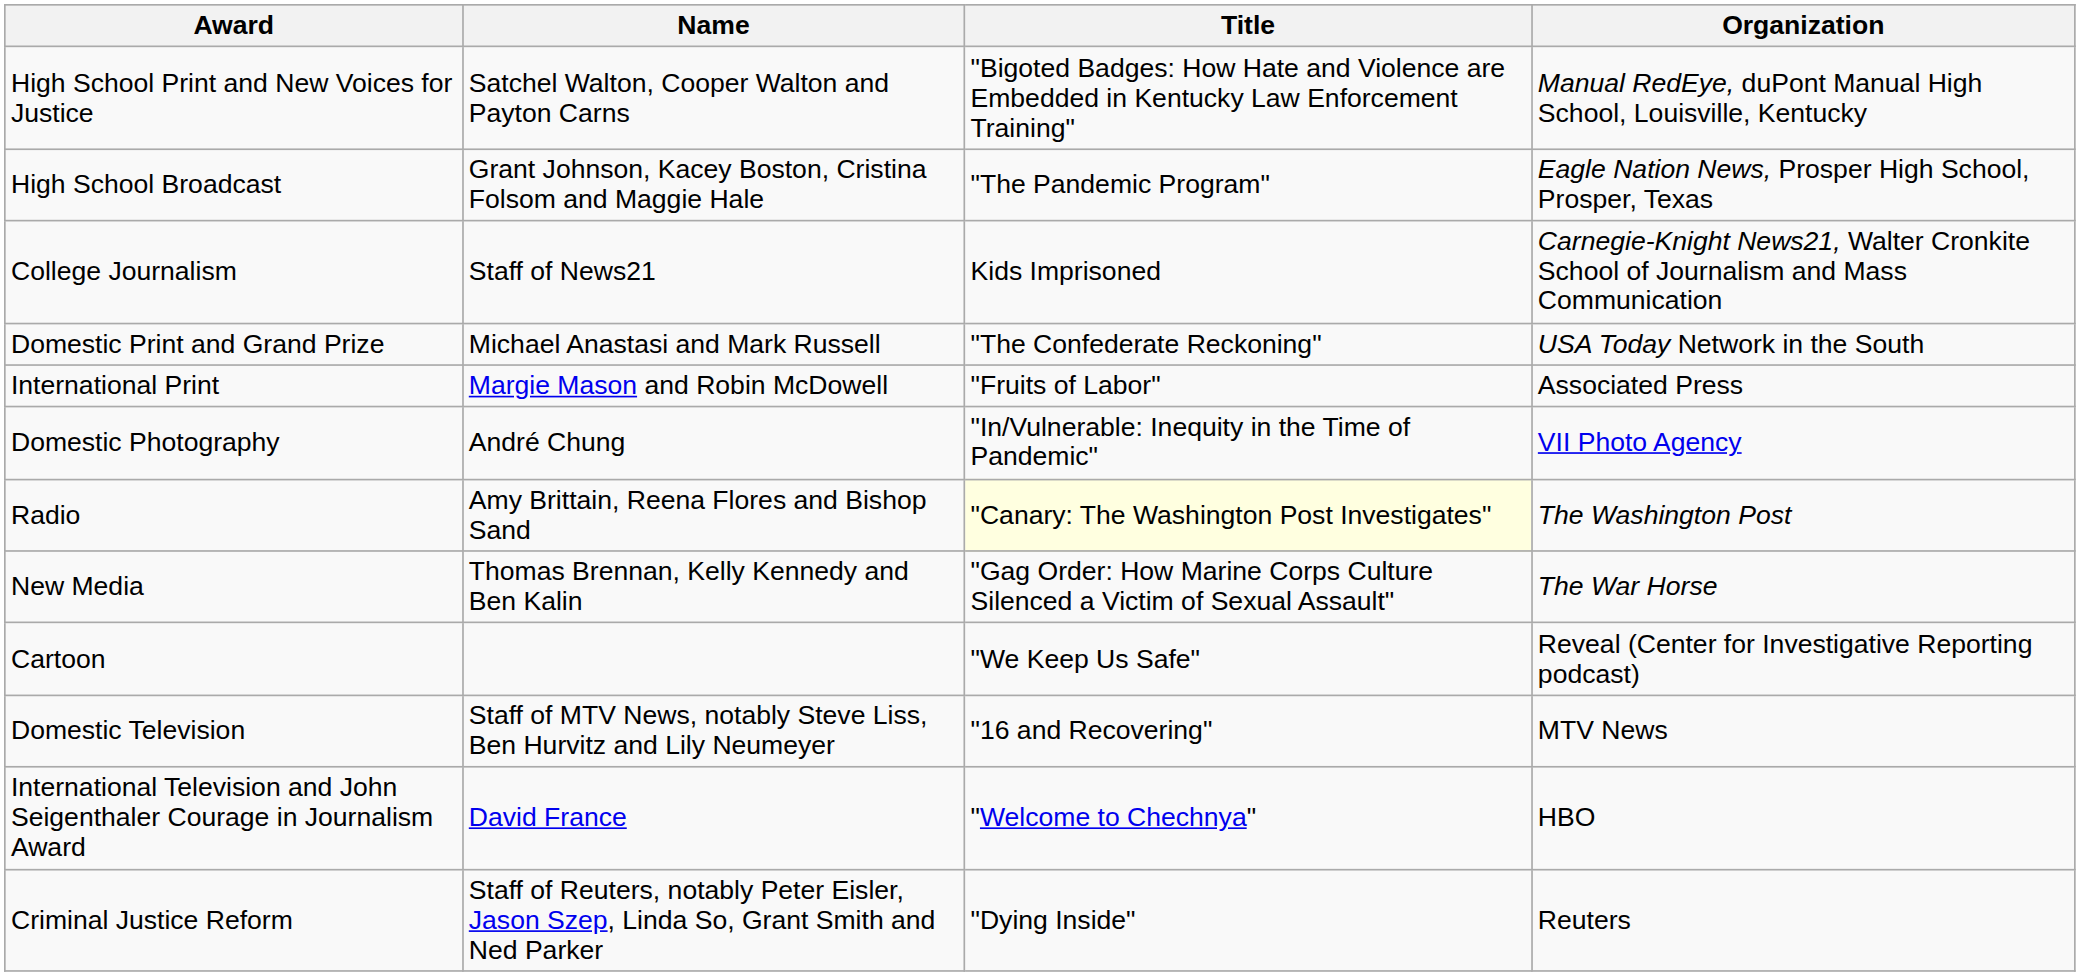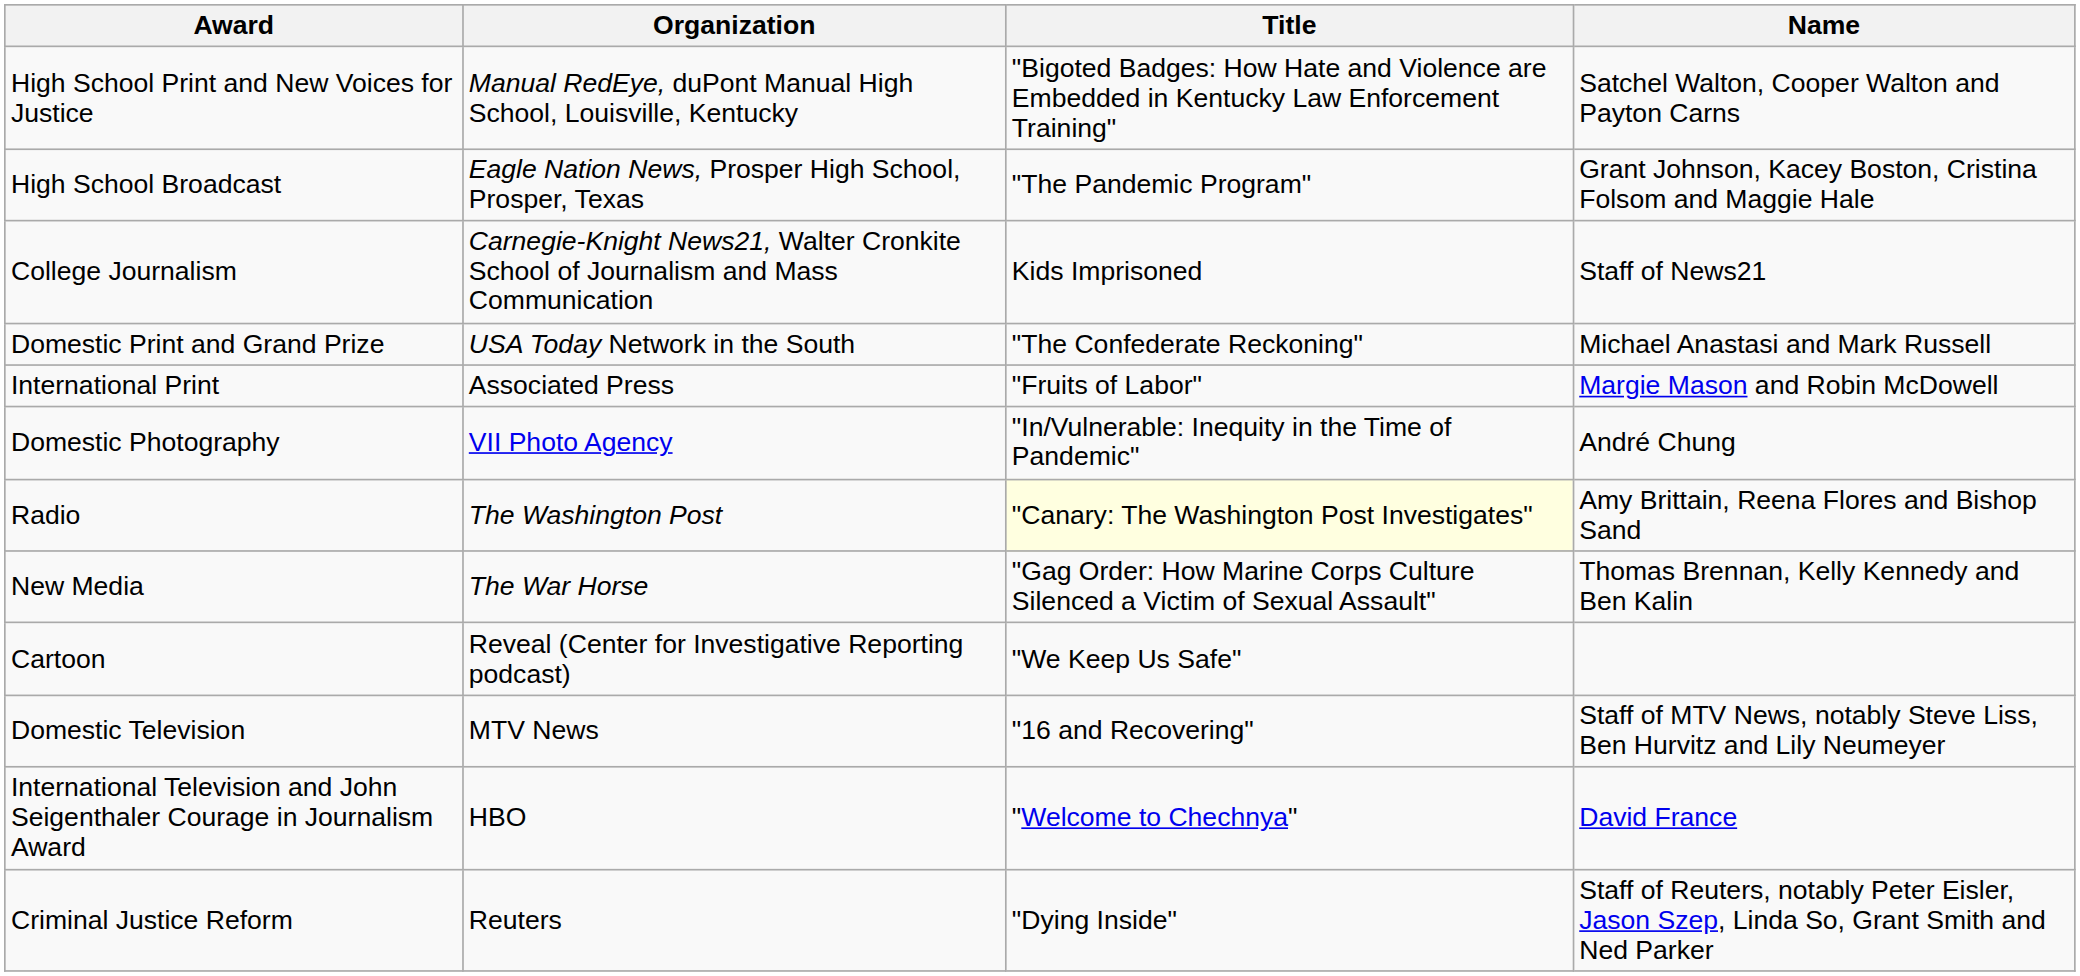 <table class="wikitable">
 <tr>
 <th>Award</th>
+<th>Organization</th>
+<th>Title</th>
 <th>Name</th>
-<th>Title</th>
-<th>Organization</th>
 </tr>
 <tr>
 <td>High School Print and New Voices for Justice</td>
+<td><em>Manual RedEye,</em> duPont Manual High School, Louisville, Kentucky</td>
+<td>"Bigoted Badges: How Hate and Violence are Embedded in Kentucky Law Enforcement Training"</td>
 <td>Satchel Walton, Cooper Walton and Payton Carns</td>
-<td>"Bigoted Badges: How Hate and Violence are Embedded in Kentucky Law Enforcement Training"</td>
-<td><em>Manual RedEye,</em> duPont Manual High School, Louisville, Kentucky</td>
 </tr>
 <tr>
 <td>High School Broadcast</td>
+<td><em>Eagle Nation News,</em> Prosper High School, Prosper, Texas</td>
+<td>"The Pandemic Program"</td>
 <td>Grant Johnson, Kacey Boston, Cristina Folsom and Maggie Hale</td>
-<td>"The Pandemic Program"</td>
-<td><em>Eagle Nation News,</em> Prosper High School, Prosper, Texas</td>
 </tr>
 <tr>
 <td>College Journalism</td>
+<td><em>Carnegie-Knight News21,</em> Walter Cronkite School of Journalism and Mass Communication</td>
+<td>Kids Imprisoned</td>
 <td>Staff of News21</td>
-<td>Kids Imprisoned</td>
-<td><em>Carnegie-Knight News21,</em> Walter Cronkite School of Journalism and Mass Communication</td>
 </tr>
 <tr>
 <td>Domestic Print and Grand Prize</td>
+<td><em>USA Today</em> Network in the South</td>
+<td>"The Confederate Reckoning"</td>
 <td>Michael Anastasi and Mark Russell</td>
-<td>"The Confederate Reckoning"</td>
-<td><em>USA Today</em> Network in the South</td>
 </tr>
 <tr>
 <td>International Print</td>
+<td>Associated Press</td>
+<td>"Fruits of Labor"</td>
 <td><a href='#'>Margie Mason</a> and Robin McDowell</td>
-<td>"Fruits of Labor"</td>
-<td>Associated Press</td>
 </tr>
 <tr>
 <td>Domestic Photography</td>
+<td><a href='#'>VII Photo Agency</a></td>
+<td>"In/Vulnerable: Inequity in the Time of Pandemic"</td>
 <td>André Chung</td>
-<td>"In/Vulnerable: Inequity in the Time of Pandemic"</td>
-<td><a href='#'>VII Photo Agency</a></td>
 </tr>
 <tr>
 <td>Radio</td>
+<td><em>The Washington Post</em></td>
+<td style="background: lightyellow;">"Canary: The Washington Post Investigates"</td>
 <td>Amy Brittain, Reena Flores and Bishop Sand</td>
-<td style="background: lightyellow;">"Canary: The Washington Post Investigates"</td>
-<td><em>The Washington Post</em></td>
 </tr>
 <tr>
 <td>New Media</td>
+<td><em>The War Horse</em></td>
+<td>"Gag Order: How Marine Corps Culture Silenced a Victim of Sexual Assault"</td>
 <td>Thomas Brennan, Kelly Kennedy and Ben Kalin</td>
-<td>"Gag Order: How Marine Corps Culture Silenced a Victim of Sexual Assault"</td>
-<td><em>The War Horse</em></td>
 </tr>
 <tr>
 <td>Cartoon</td>
+<td>Reveal (Center for Investigative Reporting podcast)</td>
+<td>"We Keep Us Safe"</td>
 <td></td>
-<td>"We Keep Us Safe"</td>
-<td>Reveal (Center for Investigative Reporting podcast)</td>
 </tr>
 <tr>
 <td>Domestic Television</td>
+<td>MTV News</td>
+<td>"16 and Recovering"</td>
 <td>Staff of MTV News, notably Steve Liss, Ben Hurvitz and Lily Neumeyer</td>
-<td>"16 and Recovering"</td>
-<td>MTV News</td>
 </tr>
 <tr>
 <td>International Television and John Seigenthaler Courage in Journalism Award</td>
+<td>HBO</td>
+<td>"<a href='#'>Welcome to Chechnya</a>"</td>
 <td><a href='#'>David France</a></td>
-<td>"<a href='#'>Welcome to Chechnya</a>"</td>
-<td>HBO</td>
 </tr>
 <tr>
 <td>Criminal Justice Reform</td>
+<td>Reuters</td>
+<td>"Dying Inside"</td>
 <td>Staff of Reuters, notably Peter Eisler, <a href='#'>Jason Szep</a>, Linda So, Grant Smith and Ned Parker</td>
-<td>"Dying Inside"</td>
-<td>Reuters</td>
 </tr>
 </table>
